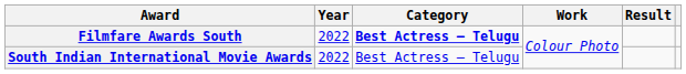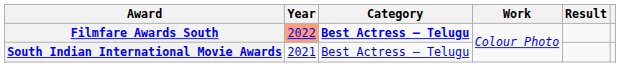 <table class="wikitable plainrowheaders sortable">
 <tr>
 <th scope="col">Award</th>
 <th scope="col">Year</th>
 <th scope="col">Category</th>
 <th scope="col">Work</th>
 <th scope="col">Result</th>
 <th scope="col" class="unsortable"></th>
 </tr>
 <tr>
 <th scope="row"><a href='#'>Filmfare Awards South</a></th>
-<td><a href='#'>2022</a></td>
+<td style="background: lightsalmon;"><a href='#'>2022</a></td>
 <td><strong><a href='#'>Best Actress – Telugu</a></strong></td>
 <td rowspan="2"><em><a href='#'>Colour Photo</a></em></td>
 <td></td>
 <td></td>
 </tr>
 <tr>
 <th scope="row"><a href='#'>South Indian International Movie Awards</a></th>
-<td><a href='#'>2022</a></td>
+<td><a href='#'>2021</a></td>
 <td><a href='#'>Best Actress – Telugu</a></td>
 <td></td>
 <td></td>
 </tr>
 </table>
